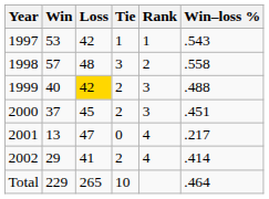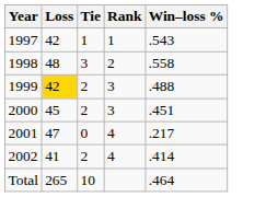 <table class="wikitable">
 <tr>
 <th>Year</th>
-<th>Win</th>
 <th>Loss</th>
 <th>Tie</th>
 <th>Rank</th>
 <th>Win–loss %</th>
 </tr>
 <tr>
 <td>1997</td>
-<td>53</td>
 <td>42</td>
 <td>1</td>
 <td>1</td>
 <td>.543</td>
 </tr>
 <tr>
 <td>1998</td>
-<td>57</td>
 <td>48</td>
 <td>3</td>
 <td>2</td>
 <td>.558</td>
 </tr>
 <tr>
 <td>1999</td>
-<td>40</td>
 <td style="background: gold;">42</td>
 <td>2</td>
 <td>3</td>
 <td>.488</td>
 </tr>
 <tr>
 <td>2000</td>
-<td>37</td>
 <td>45</td>
 <td>2</td>
 <td>3</td>
 <td>.451</td>
 </tr>
 <tr>
 <td>2001</td>
-<td>13</td>
 <td>47</td>
 <td>0</td>
 <td>4</td>
 <td>.217</td>
 </tr>
 <tr>
 <td>2002</td>
-<td>29</td>
 <td>41</td>
 <td>2</td>
 <td>4</td>
 <td>.414</td>
 </tr>
 <tr>
 <td>Total</td>
-<td>229</td>
 <td>265</td>
 <td>10</td>
 <td></td>
 <td>.464</td>
 </tr>
 </table>
